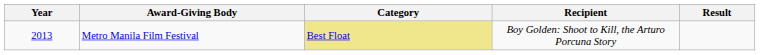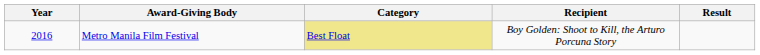 <table | width="90%" class="wikitable sortable">
 <tr>
 <th width="10%">Year</th>
 <th width="30%">Award-Giving Body</th>
 <th width="25%">Category</th>
 <th width="25%">Recipient</th>
 <th width="10%">Result</th>
 </tr>
 <tr>
-<td rowspan="1" align="center"><a href='#'>2013</a></td>
+<td rowspan="1" align="center"><a href='#'>2016</a></td>
 <td rowspan="1" align="left"><a href='#'>Metro Manila Film Festival</a></td>
 <td align="left" style="background: khaki;"><a href='#'>Best Float</a></td>
 <td align="center"><em>Boy Golden: Shoot to Kill, the Arturo Porcuna Story</em></td>
 <td></td>
 </tr>
 </table>
